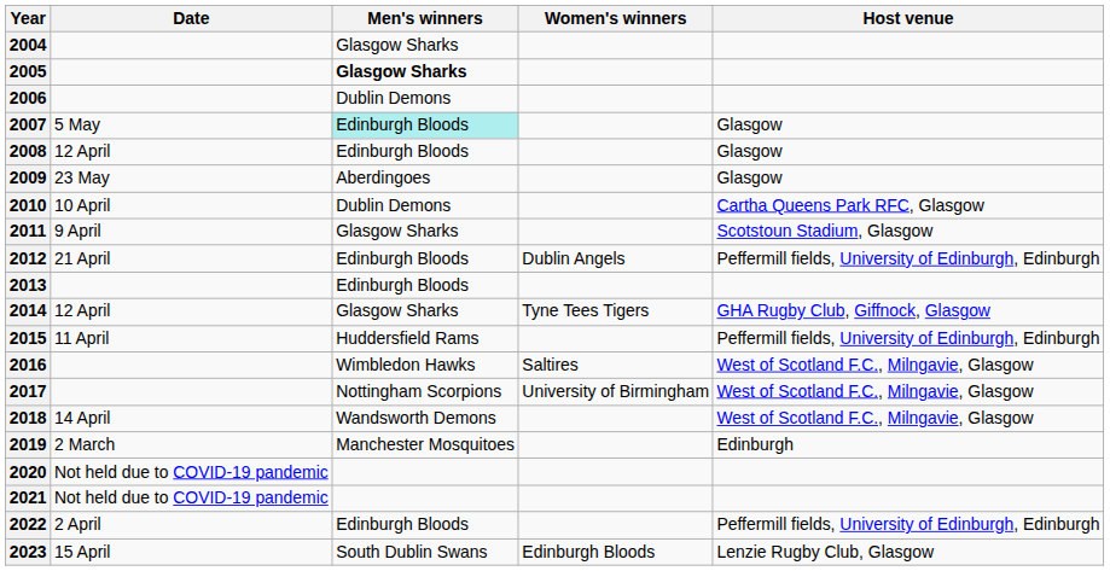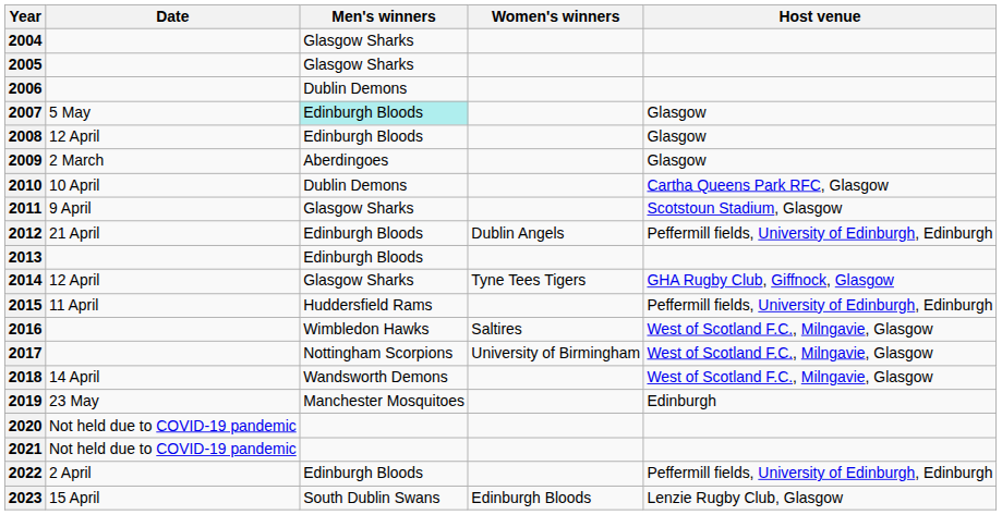 <table class="wikitable">
 <tr>
 <th>Year</th>
 <th>Date</th>
 <th>Men's winners</th>
 <th>Women's winners</th>
 <th>Host venue</th>
 </tr>
 <tr>
 <th>2004</th>
 <td></td>
 <td>Glasgow Sharks</td>
 <td></td>
 <td></td>
 </tr>
 <tr>
 <th>2005</th>
 <td></td>
-<td><strong>Glasgow Sharks</strong></td>
+<td>Glasgow Sharks</td>
 <td></td>
 <td></td>
 </tr>
 <tr>
 <th>2006</th>
 <td></td>
 <td>Dublin Demons</td>
 <td></td>
 <td></td>
 </tr>
 <tr>
 <th>2007</th>
 <td>5 May</td>
 <td style="background: paleturquoise;">Edinburgh Bloods</td>
 <td></td>
 <td>Glasgow</td>
 </tr>
 <tr>
 <th>2008</th>
 <td>12 April</td>
 <td>Edinburgh Bloods</td>
 <td></td>
 <td>Glasgow</td>
 </tr>
 <tr>
 <th>2009</th>
-<td>23 May</td>
+<td>2 March</td>
 <td>Aberdingoes</td>
 <td></td>
 <td>Glasgow</td>
 </tr>
 <tr>
 <th>2010</th>
 <td>10 April</td>
 <td>Dublin Demons</td>
 <td></td>
 <td><a href='#'>Cartha Queens Park RFC</a>, Glasgow</td>
 </tr>
 <tr>
 <th>2011</th>
 <td>9 April</td>
 <td>Glasgow Sharks</td>
 <td></td>
 <td><a href='#'>Scotstoun Stadium</a>, Glasgow</td>
 </tr>
 <tr>
 <th>2012</th>
 <td>21 April</td>
 <td>Edinburgh Bloods</td>
 <td>Dublin Angels</td>
 <td>Peffermill fields, <a href='#'>University of Edinburgh</a>, Edinburgh</td>
 </tr>
 <tr>
 <th>2013</th>
 <td></td>
 <td>Edinburgh Bloods</td>
 <td></td>
 <td></td>
 </tr>
 <tr>
 <th>2014</th>
 <td>12 April</td>
 <td>Glasgow Sharks</td>
 <td>Tyne Tees Tigers</td>
 <td><a href='#'>GHA Rugby Club</a>, <a href='#'>Giffnock</a>, <a href='#'>Glasgow</a></td>
 </tr>
 <tr>
 <th>2015</th>
 <td>11 April</td>
 <td>Huddersfield Rams</td>
 <td></td>
 <td>Peffermill fields, <a href='#'>University of Edinburgh</a>, Edinburgh</td>
 </tr>
 <tr>
 <th>2016</th>
 <td></td>
 <td>Wimbledon Hawks</td>
 <td>Saltires</td>
 <td><a href='#'>West of Scotland F.C.</a>, <a href='#'>Milngavie</a>, Glasgow</td>
 </tr>
 <tr>
 <th>2017</th>
 <td></td>
 <td>Nottingham Scorpions</td>
 <td>University of Birmingham</td>
 <td><a href='#'>West of Scotland F.C.</a>, <a href='#'>Milngavie</a>, Glasgow</td>
 </tr>
 <tr>
 <th>2018</th>
 <td>14 April</td>
 <td>Wandsworth Demons</td>
 <td></td>
 <td><a href='#'>West of Scotland F.C.</a>, <a href='#'>Milngavie</a>, Glasgow</td>
 </tr>
 <tr>
 <th>2019</th>
-<td>2 March</td>
+<td>23 May</td>
 <td>Manchester Mosquitoes</td>
 <td></td>
 <td>Edinburgh</td>
 </tr>
 <tr>
 <th>2020</th>
 <td>Not held due to <a href='#'>COVID-19 pandemic</a></td>
 <td></td>
 <td></td>
 <td></td>
 </tr>
 <tr>
 <th>2021</th>
 <td>Not held due to <a href='#'>COVID-19 pandemic</a></td>
 <td></td>
 <td></td>
 <td></td>
 </tr>
 <tr>
 <th>2022</th>
 <td>2 April</td>
 <td>Edinburgh Bloods</td>
 <td></td>
 <td>Peffermill fields, <a href='#'>University of Edinburgh</a>, Edinburgh</td>
 </tr>
 <tr>
 <th>2023</th>
 <td>15 April</td>
 <td>South Dublin Swans</td>
 <td>Edinburgh Bloods</td>
 <td>Lenzie Rugby Club, Glasgow</td>
 </tr>
 </table>
